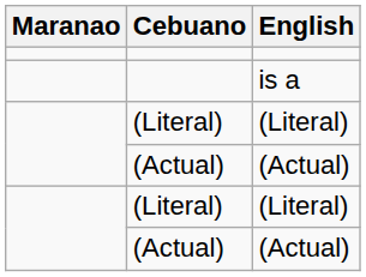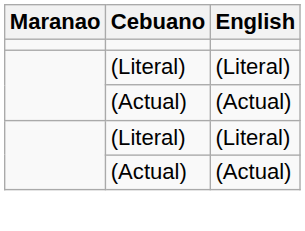 <table class="wikitable">
 <tr>
 <th>Maranao</th>
 <th>Cebuano</th>
 <th>English</th>
 </tr>
 <tr>
 <td>  </td>
 <td>  </td>
 <td>  </td>
-</tr>
-<tr>
-<td>   </td>
-<td>   </td>
-<td> is a  </td>
 </tr>
 <tr>
 <td rowspan=2>  </td>
 <td>    (Literal)</td>
 <td>   (Literal)</td>
 </tr>
 <tr>
 <td>  (Actual)</td>
 <td>   (Actual)</td>
 </tr>
 <tr>
 <td rowspan=2>  </td>
 <td>    (Literal)</td>
 <td>   (Literal)</td>
 </tr>
 <tr>
 <td>  (Actual)</td>
 <td>   (Actual)</td>
 </tr>
 </table>
